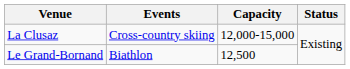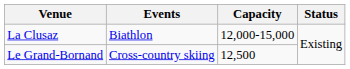 <table class="wikitable sortable">
 <tr>
 <th>Venue</th>
 <th>Events</th>
 <th>Capacity</th>
 <th>Status</th>
 </tr>
 <tr>
 <td><a href='#'>La Clusaz</a></td>
-<td><a href='#'>Cross-country skiing</a></td>
+<td><a href='#'>Biathlon</a></td>
 <td>12,000-15,000</td>
 <td rowspan="2">Existing</td>
 </tr>
 <tr>
 <td><a href='#'>Le Grand-Bornand</a></td>
-<td><a href='#'>Biathlon</a></td>
+<td><a href='#'>Cross-country skiing</a></td>
 <td>12,500</td>
 </tr>
 </table>
